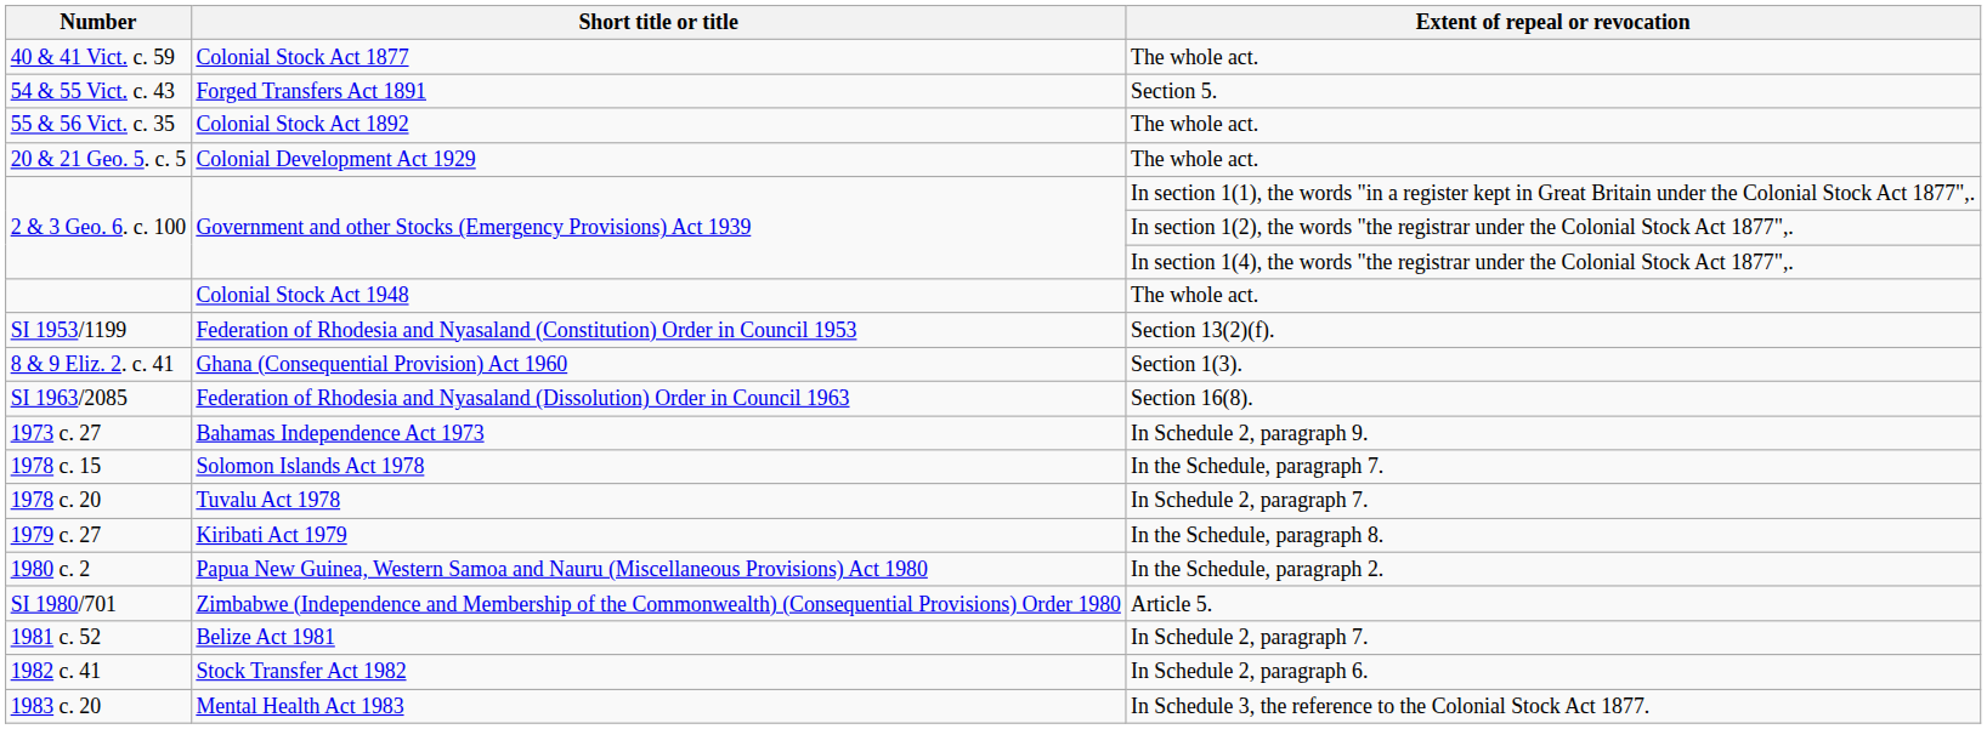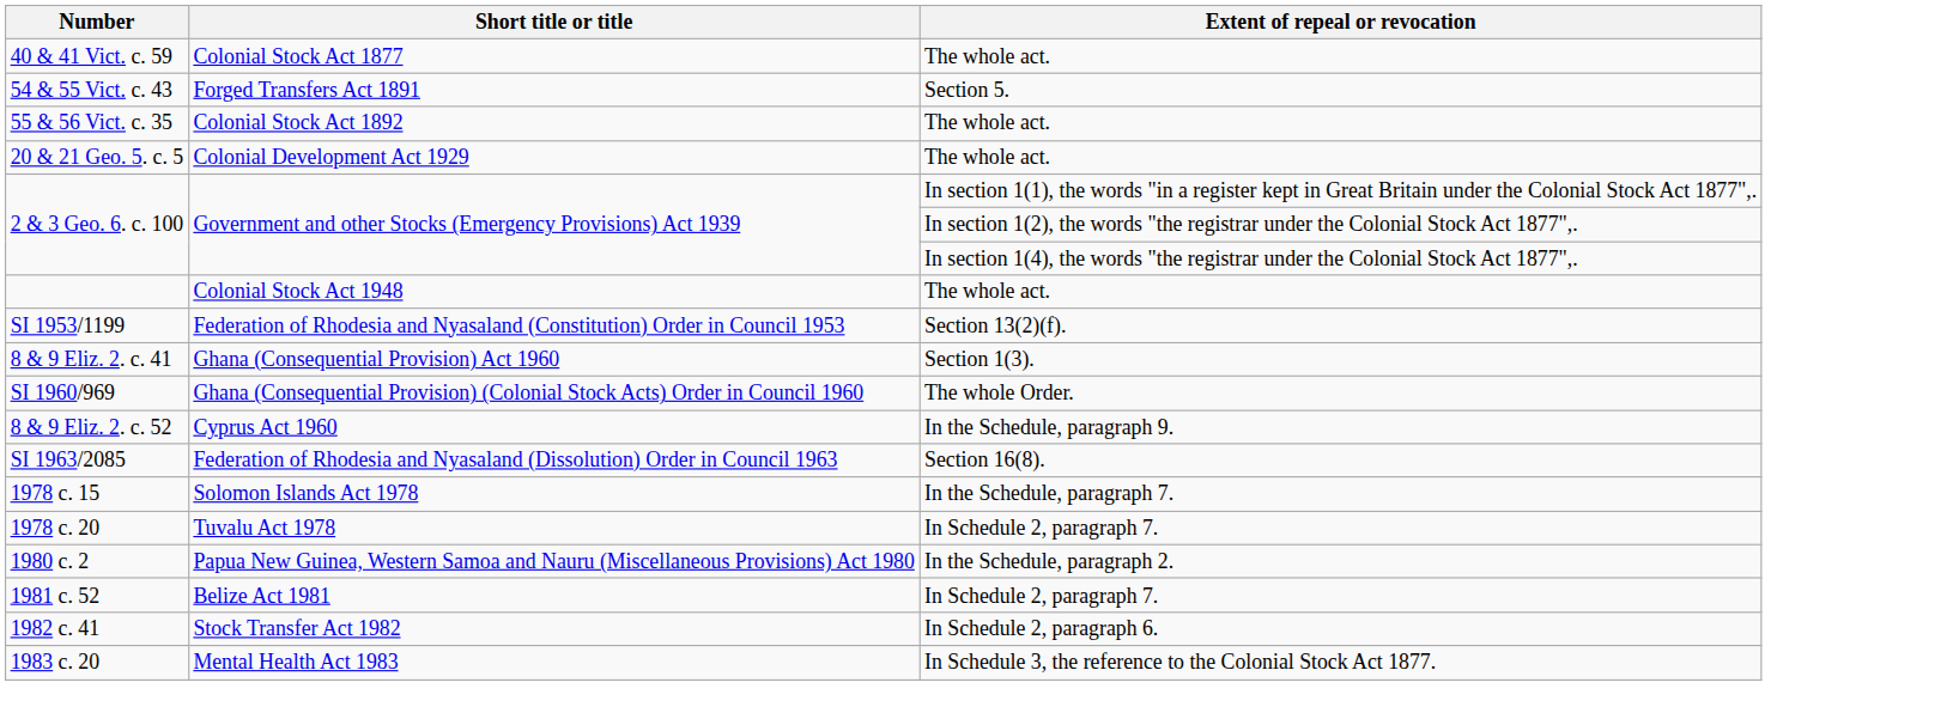 <table class="wikitable">
 <tr>
 <th>Number</th>
 <th>Short title or title</th>
 <th>Extent of repeal or revocation</th>
 </tr>
 <tr>
 <td><a href='#'>40 & 41 Vict.</a> c. 59</td>
 <td><a href='#'>Colonial Stock Act 1877</a></td>
 <td>The whole act.</td>
 </tr>
 <tr>
 <td><a href='#'>54 & 55 Vict.</a> c. 43</td>
 <td><a href='#'>Forged Transfers Act 1891</a></td>
 <td>Section 5.</td>
 </tr>
 <tr>
 <td><a href='#'>55 & 56 Vict.</a> c. 35</td>
 <td><a href='#'>Colonial Stock Act 1892</a></td>
 <td>The whole act.</td>
 </tr>
 <tr>
 <td><a href='#'>20 & 21 Geo. 5</a>. c. 5</td>
 <td><a href='#'>Colonial Development Act 1929</a></td>
 <td>The whole act.</td>
 </tr>
 <tr>
 <td rowspan=3><a href='#'>2 & 3 Geo. 6</a>. c. 100</td>
 <td rowspan=3><a href='#'>Government and other Stocks (Emergency Provisions) Act 1939</a></td>
 <td>In section 1(1), the words "in a register kept in Great Britain under the Colonial Stock Act 1877",.</td>
 </tr>
 <tr>
 <td>In section 1(2), the words "the registrar under the Colonial Stock Act 1877",.</td>
 </tr>
 <tr>
 <td>In section 1(4), the words "the registrar under the Colonial Stock Act 1877",.</td>
 </tr>
 <tr>
 <td></td>
 <td><a href='#'>Colonial Stock Act 1948</a></td>
 <td>The whole act.</td>
 </tr>
 <tr>
 <td><a href='#'>SI 1953</a>/1199</td>
 <td><a href='#'>Federation of Rhodesia and Nyasaland (Constitution) Order in Council 1953</a></td>
 <td>Section 13(2)(f).</td>
 </tr>
 <tr>
 <td><a href='#'>8 & 9 Eliz. 2</a>. c. 41</td>
 <td><a href='#'>Ghana (Consequential Provision) Act 1960</a></td>
 <td>Section 1(3).</td>
 </tr>
 <tr>
+<td><a href='#'>SI 1960</a>/969</td>
+<td><a href='#'>Ghana (Consequential Provision) (Colonial Stock Acts) Order in Council 1960</a></td>
+<td>The whole Order.</td>
+</tr>
+<tr>
+<td><a href='#'>8 & 9 Eliz. 2</a>. c. 52</td>
+<td><a href='#'>Cyprus Act 1960</a></td>
+<td>In the Schedule, paragraph 9.</td>
+</tr>
+<tr>
 <td><a href='#'>SI 1963</a>/2085</td>
 <td><a href='#'>Federation of Rhodesia and Nyasaland (Dissolution) Order in Council 1963</a></td>
 <td>Section 16(8).</td>
-</tr>
-<tr>
-<td><a href='#'>1973</a> c. 27</td>
-<td><a href='#'>Bahamas Independence Act 1973</a></td>
-<td>In Schedule 2, paragraph 9.</td>
 </tr>
 <tr>
 <td><a href='#'>1978</a> c. 15</td>
 <td><a href='#'>Solomon Islands Act 1978</a></td>
 <td>In the Schedule, paragraph 7.</td>
 </tr>
 <tr>
 <td><a href='#'>1978</a> c. 20</td>
 <td><a href='#'>Tuvalu Act 1978</a></td>
 <td>In Schedule 2, paragraph 7.</td>
 </tr>
 <tr>
-<td><a href='#'>1979</a> c. 27</td>
-<td><a href='#'>Kiribati Act 1979</a></td>
-<td>In the Schedule, paragraph 8.</td>
-</tr>
-<tr>
 <td><a href='#'>1980</a> c. 2</td>
 <td><a href='#'>Papua New Guinea, Western Samoa and Nauru (Miscellaneous Provisions) Act 1980</a></td>
 <td>In the Schedule, paragraph 2.</td>
-</tr>
-<tr>
-<td><a href='#'>SI 1980</a>/701</td>
-<td><a href='#'>Zimbabwe (Independence and Membership of the Commonwealth) (Consequential Provisions) Order 1980</a></td>
-<td>Article 5.</td>
 </tr>
 <tr>
 <td><a href='#'>1981</a> c. 52</td>
 <td><a href='#'>Belize Act 1981</a></td>
 <td>In Schedule 2, paragraph 7.</td>
 </tr>
 <tr>
 <td><a href='#'>1982</a> c. 41</td>
 <td><a href='#'>Stock Transfer Act 1982</a></td>
 <td>In Schedule 2, paragraph 6.</td>
 </tr>
 <tr>
 <td><a href='#'>1983</a> c. 20</td>
 <td><a href='#'>Mental Health Act 1983</a></td>
 <td>In Schedule 3, the reference to the Colonial Stock Act 1877.</td>
 </tr>
 </table>
